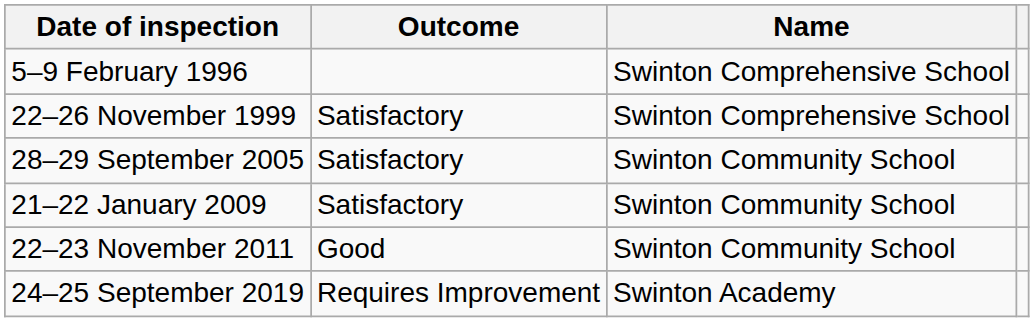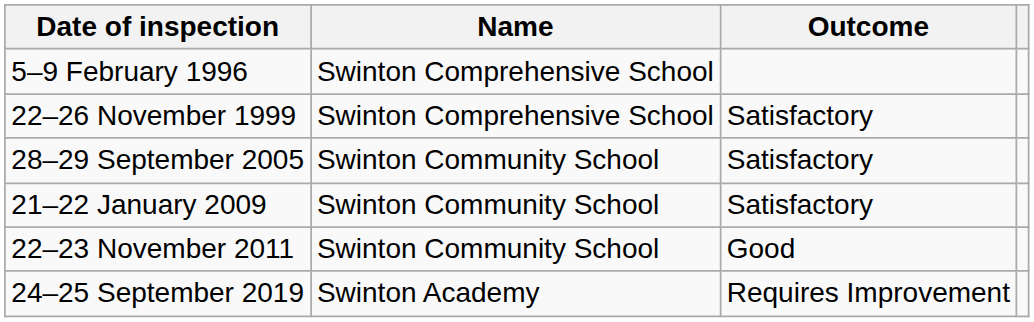 <table class="wikitable">
 <tr>
 <th>Date of inspection</th>
+<th>Name</th>
 <th>Outcome</th>
-<th>Name</th>
 <th></th>
 </tr>
 <tr>
 <td>5–9 February 1996</td>
+<td>Swinton Comprehensive School</td>
 <td></td>
-<td>Swinton Comprehensive School</td>
 <td></td>
 </tr>
 <tr>
 <td>22–26 November 1999</td>
+<td>Swinton Comprehensive School</td>
 <td>Satisfactory</td>
-<td>Swinton Comprehensive School</td>
 <td></td>
 </tr>
 <tr>
 <td>28–29 September 2005</td>
+<td>Swinton Community School</td>
 <td>Satisfactory</td>
-<td>Swinton Community School</td>
 <td></td>
 </tr>
 <tr>
 <td>21–22 January 2009</td>
+<td>Swinton Community School</td>
 <td>Satisfactory</td>
-<td>Swinton Community School</td>
 <td></td>
 </tr>
 <tr>
 <td>22–23 November 2011</td>
+<td>Swinton Community School</td>
 <td>Good</td>
-<td>Swinton Community School</td>
 <td></td>
 </tr>
 <tr>
 <td>24–25 September 2019</td>
+<td>Swinton Academy</td>
 <td>Requires Improvement</td>
-<td>Swinton Academy</td>
 <td></td>
 </tr>
 </table>
